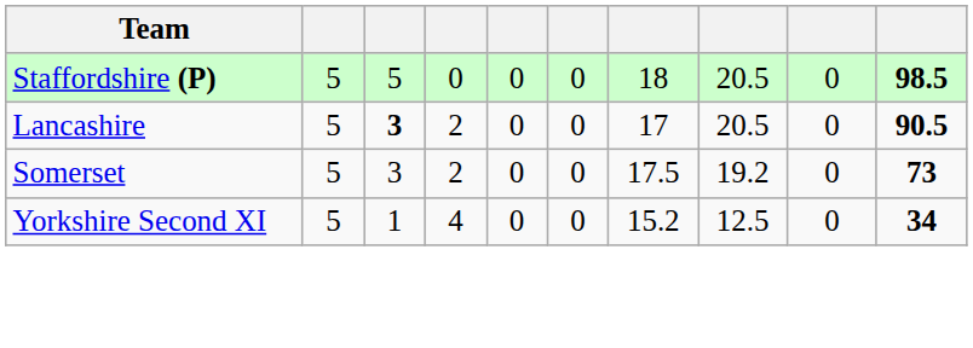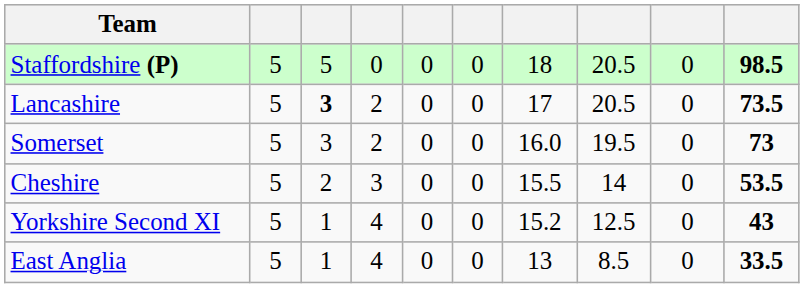 <table class="wikitable" style="text-align:center">
 <tr>
 <th width="150">Team</th>
 <th width="25"></th>
 <th width="25"></th>
 <th width="25"></th>
 <th width="25"></th>
 <th width="25"></th>
 <th width="40"></th>
 <th width="40"></th>
 <th width="40"></th>
 <th width="40"></th>
 </tr>
 <tr style="background:#cfc">
 <td style="text-align:left"><a href='#'>Staffordshire</a> <strong>(P)</strong></td>
 <td>5</td>
 <td>5</td>
 <td>0</td>
 <td>0</td>
 <td>0</td>
 <td>18</td>
 <td>20.5</td>
 <td>0</td>
 <td><strong>98.5</strong></td>
 </tr>
 <tr>
 <td style="text-align:left"><a href='#'>Lancashire</a></td>
 <td>5</td>
 <td><strong>3</strong></td>
 <td>2</td>
 <td>0</td>
 <td>0</td>
 <td>17</td>
 <td>20.5</td>
 <td>0</td>
-<td><strong>90.5</strong></td>
+<td><strong>73.5</strong></td>
 </tr>
 <tr>
 <td style="text-align:left"><a href='#'>Somerset</a></td>
 <td>5</td>
 <td>3</td>
 <td>2</td>
 <td>0</td>
 <td>0</td>
-<td>17.5</td>
-<td>19.2</td>
+<td>16.0</td>
+<td>19.5</td>
 <td>0</td>
 <td><strong>73</strong></td>
+</tr>
+<tr>
+<td style="text-align:left"><a href='#'>Cheshire</a></td>
+<td>5</td>
+<td>2</td>
+<td>3</td>
+<td>0</td>
+<td>0</td>
+<td>15.5</td>
+<td>14</td>
+<td>0</td>
+<td><strong>53.5</strong></td>
 </tr>
 <tr>
 <td style="text-align:left"><a href='#'>Yorkshire Second XI</a></td>
 <td>5</td>
 <td>1</td>
 <td>4</td>
 <td>0</td>
 <td>0</td>
 <td>15.2</td>
 <td>12.5</td>
 <td>0</td>
-<td><strong>34</strong></td>
+<td><strong>43</strong></td>
+</tr>
+<tr>
+<td style="text-align:left"><a href='#'>East Anglia</a></td>
+<td>5</td>
+<td>1</td>
+<td>4</td>
+<td>0</td>
+<td>0</td>
+<td>13</td>
+<td>8.5</td>
+<td>0</td>
+<td><strong>33.5</strong></td>
 </tr>
 </table>
